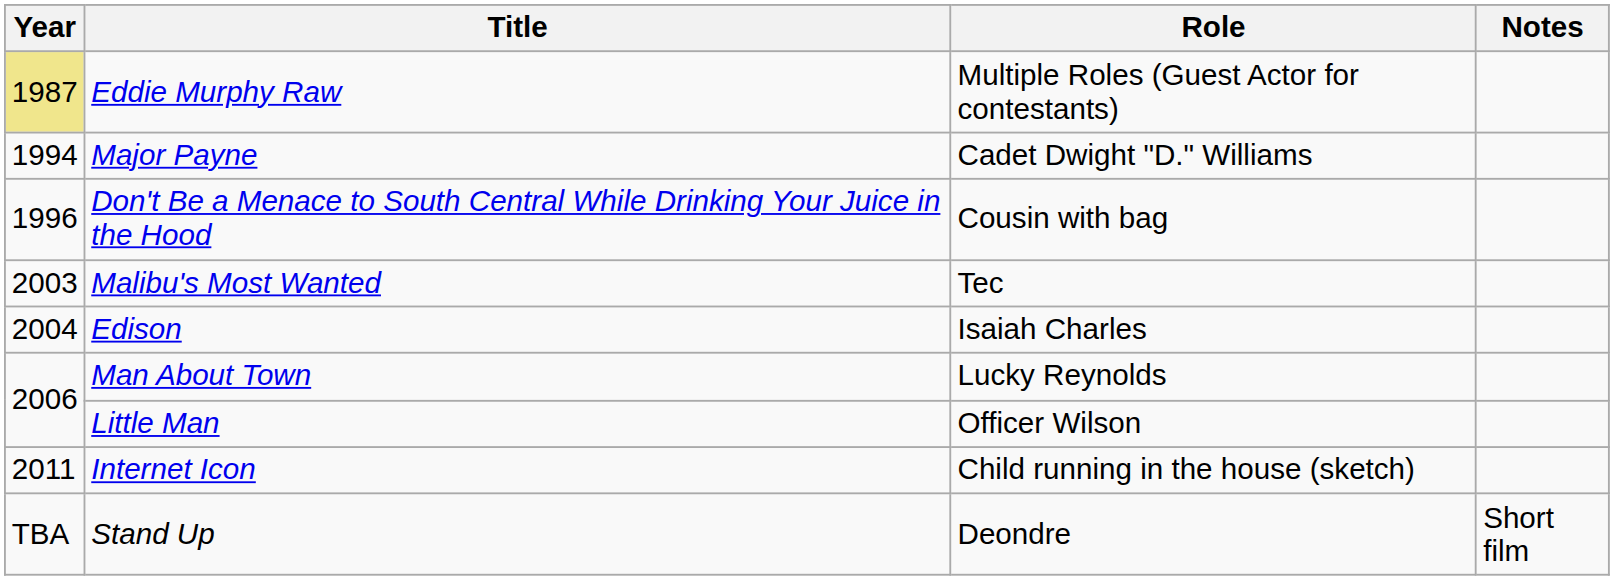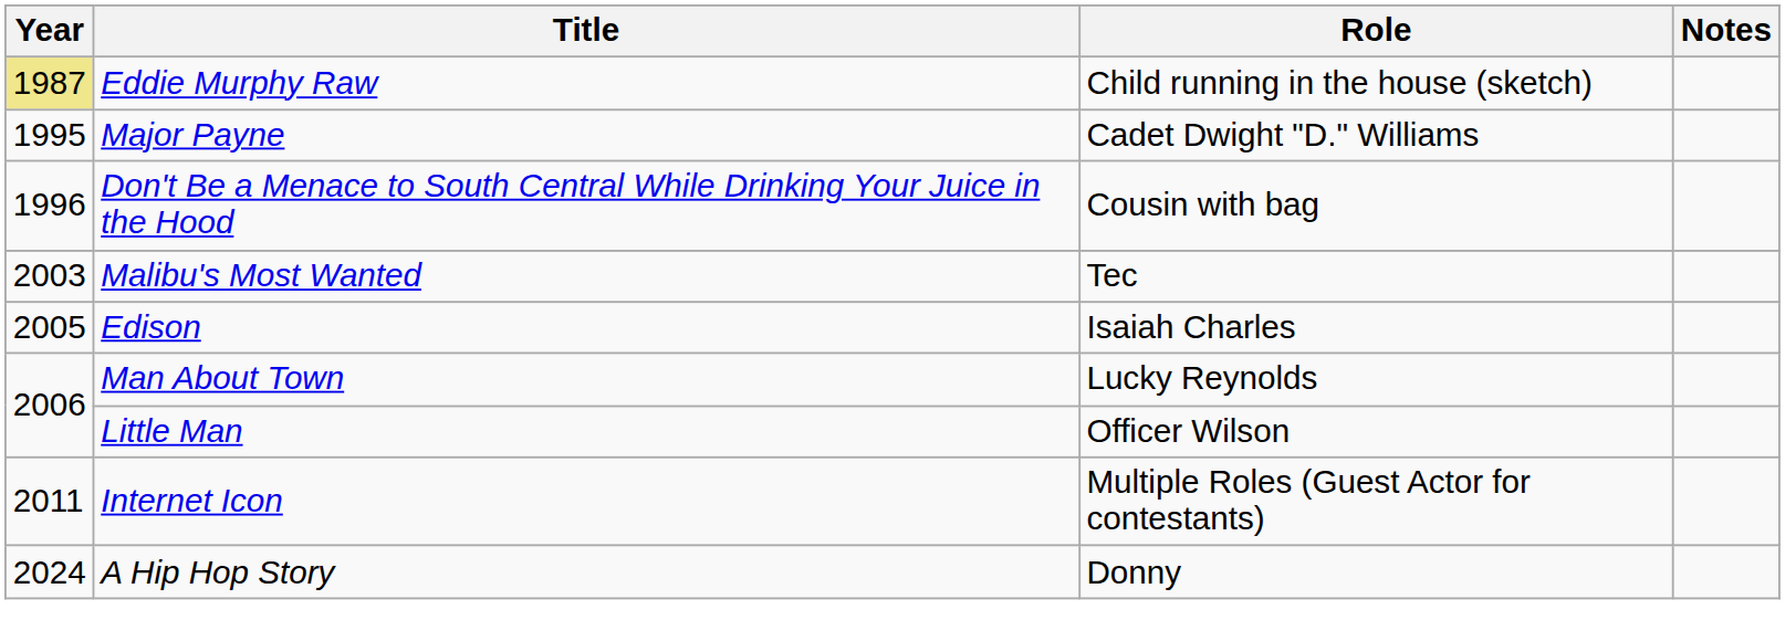 <table class="wikitable">
 <tr>
 <th>Year</th>
 <th>Title</th>
 <th>Role</th>
 <th>Notes</th>
 </tr>
 <tr>
 <td style="background: khaki;">1987</td>
 <td><em><a href='#'>Eddie Murphy Raw</a></em></td>
-<td>Multiple Roles (Guest Actor for contestants)</td>
+<td>Child running in the house (sketch)</td>
 <td></td>
 </tr>
 <tr>
-<td>1994</td>
+<td>1995</td>
 <td><em><a href='#'>Major Payne</a></em></td>
 <td>Cadet Dwight "D." Williams</td>
 <td></td>
 </tr>
 <tr>
 <td>1996</td>
 <td><em><a href='#'>Don't Be a Menace to South Central While Drinking Your Juice in the Hood</a></em></td>
 <td>Cousin with bag</td>
 <td></td>
 </tr>
 <tr>
 <td>2003</td>
 <td><em><a href='#'>Malibu's Most Wanted</a></em></td>
 <td>Tec</td>
 <td></td>
 </tr>
 <tr>
-<td>2004</td>
+<td>2005</td>
 <td><em><a href='#'>Edison</a></em></td>
 <td>Isaiah Charles</td>
 <td></td>
 </tr>
 <tr>
 <td rowspan=2>2006</td>
 <td><em><a href='#'>Man About Town</a></em></td>
 <td>Lucky Reynolds</td>
 <td></td>
 </tr>
 <tr>
 <td><em><a href='#'>Little Man</a></em></td>
 <td>Officer Wilson</td>
 <td></td>
 </tr>
 <tr>
 <td>2011</td>
 <td><em><a href='#'>Internet Icon</a></em></td>
-<td>Child running in the house (sketch)</td>
+<td>Multiple Roles (Guest Actor for contestants)</td>
 <td></td>
 </tr>
 <tr>
-<td>TBA</td>
-<td><em>Stand Up</em></td>
-<td>Deondre</td>
-<td>Short film</td>
+<td>2024</td>
+<td><em>A Hip Hop Story</em></td>
+<td>Donny</td>
+<td></td>
 </tr>
 </table>
